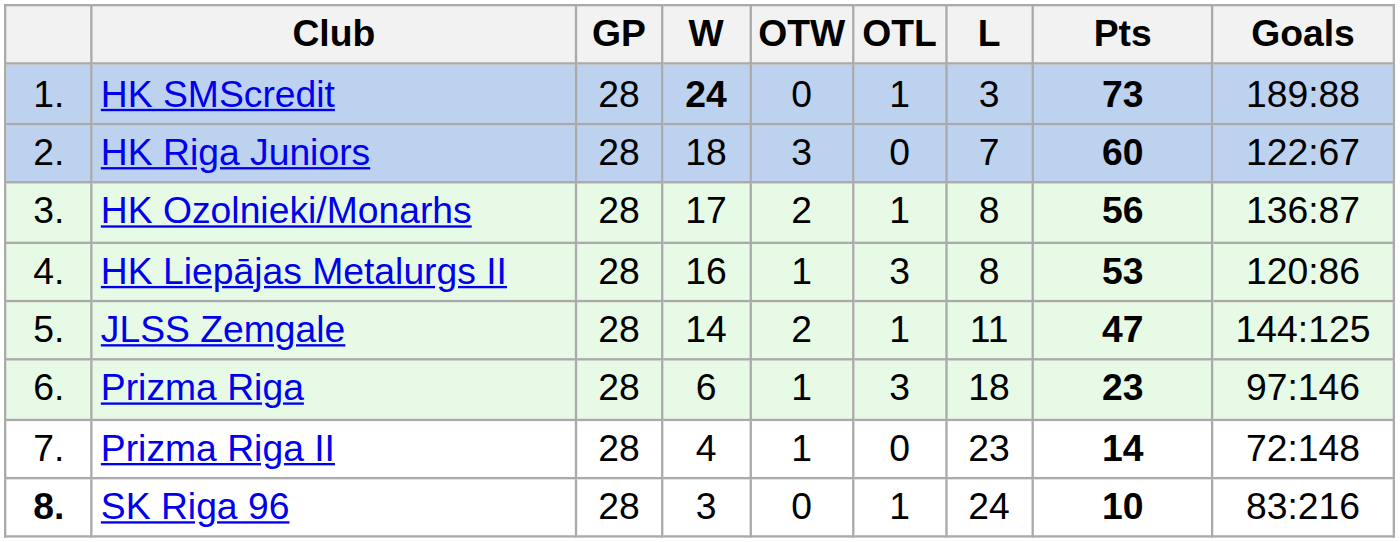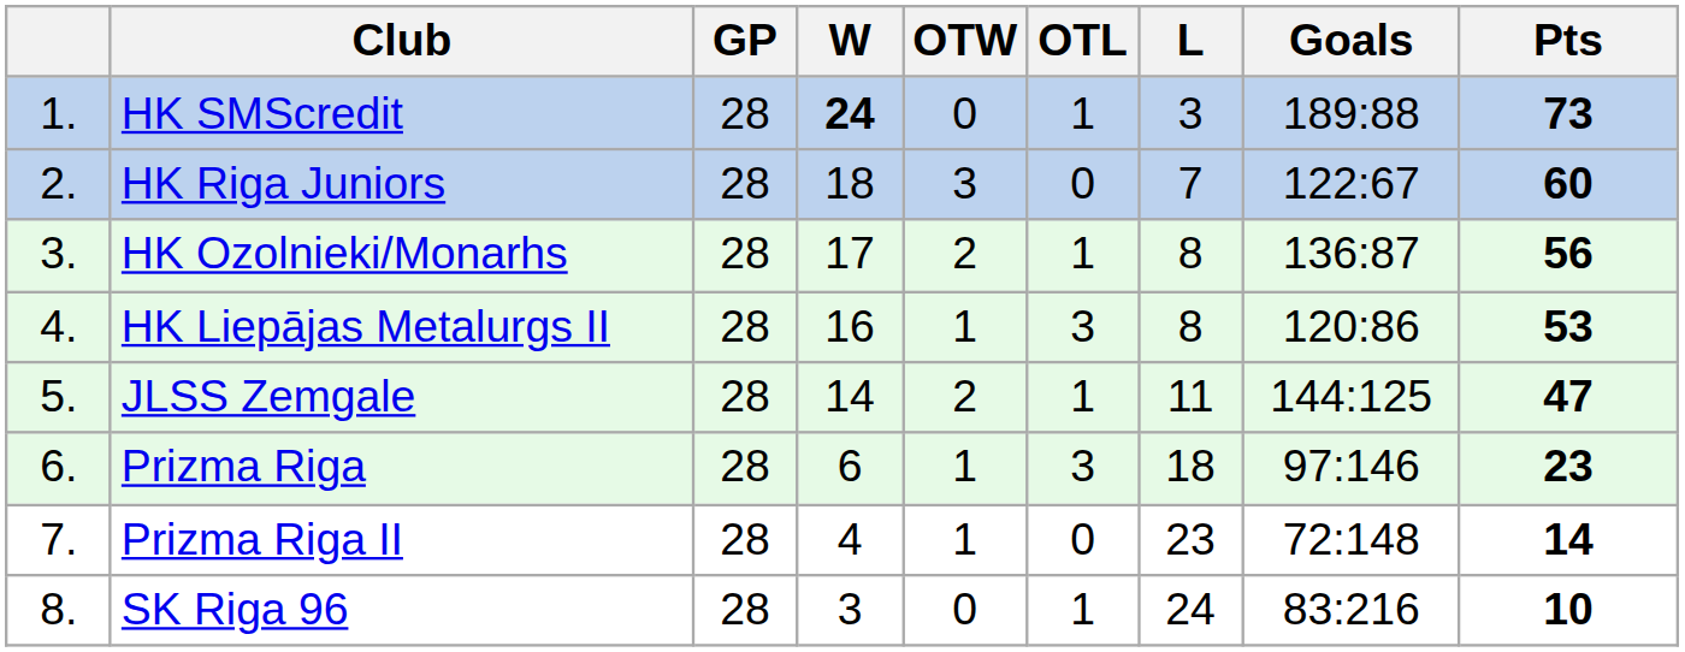 <table class="wikitable">
 <tr>
 <th width="30"></th>
 <th width="200">Club</th>
 <th width="30">GP</th>
 <th width="30">W</th>
 <th width="30">OTW</th>
 <th width="30">OTL</th>
 <th width="30">L</th>
+<th width="70">Goals</th>
 <th width="70">Pts</th>
-<th width="70">Goals</th>
 </tr>
 <tr bgcolor="#BCD2EE" align="center">
 <td>1.</td>
 <td align="left"><a href='#'>HK SMScredit</a></td>
 <td>28</td>
 <td><strong>24</strong></td>
 <td>0</td>
 <td>1</td>
 <td>3</td>
+<td>189:88</td>
 <td><strong>73</strong></td>
-<td>189:88</td>
 </tr>
 <tr bgcolor="#BCD2EE" align="center">
 <td>2.</td>
 <td align="left"><a href='#'>HK Riga Juniors</a></td>
 <td>28</td>
 <td>18</td>
 <td>3</td>
 <td>0</td>
 <td>7</td>
+<td>122:67</td>
 <td><strong>60</strong></td>
-<td>122:67</td>
 </tr>
 <tr bgcolor="#e6fae6" align="center">
 <td>3.</td>
 <td align="left"><a href='#'>HK Ozolnieki/Monarhs</a></td>
 <td>28</td>
 <td>17</td>
 <td>2</td>
 <td>1</td>
 <td>8</td>
+<td>136:87</td>
 <td><strong>56</strong></td>
-<td>136:87</td>
 </tr>
 <tr bgcolor="#e6fae6" align="center">
 <td>4.</td>
 <td align="left"><a href='#'>HK Liepājas Metalurgs II</a></td>
 <td>28</td>
 <td>16</td>
 <td>1</td>
 <td>3</td>
 <td>8</td>
+<td>120:86</td>
 <td><strong>53</strong></td>
-<td>120:86</td>
 </tr>
 <tr bgcolor="#e6fae6" align="center">
 <td>5.</td>
 <td align="left"><a href='#'>JLSS Zemgale</a></td>
 <td>28</td>
 <td>14</td>
 <td>2</td>
 <td>1</td>
 <td>11</td>
+<td>144:125</td>
 <td><strong>47</strong></td>
-<td>144:125</td>
 </tr>
 <tr bgcolor="#e6fae6" align="center">
 <td>6.</td>
 <td align="left"><a href='#'>Prizma Riga</a></td>
 <td>28</td>
 <td>6</td>
 <td>1</td>
 <td>3</td>
 <td>18</td>
+<td>97:146</td>
 <td><strong>23</strong></td>
-<td>97:146</td>
 </tr>
 <tr bgcolor="#FFFFFF" align="center">
 <td>7.</td>
 <td align="left"><a href='#'>Prizma Riga II</a></td>
 <td>28</td>
 <td>4</td>
 <td>1</td>
 <td>0</td>
 <td>23</td>
+<td>72:148</td>
 <td><strong>14</strong></td>
-<td>72:148</td>
 </tr>
 <tr bgcolor="#FFFFFF" align="center">
-<td><strong>8.</strong></td>
+<td>8.</td>
 <td align="left"><a href='#'>SK Riga 96</a></td>
 <td>28</td>
 <td>3</td>
 <td>0</td>
 <td>1</td>
 <td>24</td>
+<td>83:216</td>
 <td><strong>10</strong></td>
-<td>83:216</td>
 </tr>
 </table>
